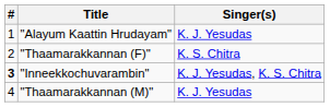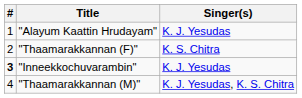 <table class="wikitable" style="font-size:95%;">
 <tr>
 <th>#</th>
 <th>Title</th>
 <th>Singer(s)</th>
 </tr>
 <tr>
 <td>1</td>
 <td>"Alayum Kaattin Hrudayam"</td>
 <td><a href='#'>K. J. Yesudas</a></td>
 </tr>
 <tr>
 <td>2</td>
 <td>"Thaamarakkannan (F)"</td>
 <td><a href='#'>K. S. Chitra</a></td>
 </tr>
 <tr>
 <td><strong>3</strong></td>
 <td>"Inneekkochuvarambin"</td>
-<td><a href='#'>K. J. Yesudas</a>, <a href='#'>K. S. Chitra</a></td>
+<td><a href='#'>K. J. Yesudas</a></td>
 </tr>
 <tr>
 <td>4</td>
 <td>"Thaamarakkannan (M)"</td>
-<td><a href='#'>K. J. Yesudas</a></td>
+<td><a href='#'>K. J. Yesudas</a>, <a href='#'>K. S. Chitra</a></td>
 </tr>
 </table>
